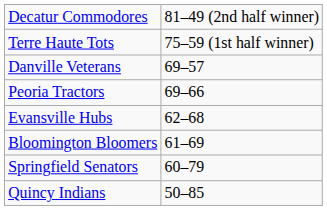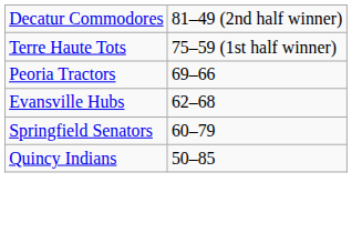 <table class="wikitable">
 <tr>
 <td><a href='#'>Decatur Commodores</a></td>
 <td>81–49 (2nd half winner)</td>
 </tr>
 <tr>
 <td><a href='#'>Terre Haute Tots</a></td>
 <td>75–59 (1st half winner)</td>
 </tr>
 <tr>
-<td><a href='#'>Danville Veterans</a></td>
-<td>69–57</td>
-</tr>
-<tr>
 <td><a href='#'>Peoria Tractors</a></td>
 <td>69–66</td>
 </tr>
 <tr>
 <td><a href='#'>Evansville Hubs</a></td>
 <td>62–68</td>
-</tr>
-<tr>
-<td><a href='#'>Bloomington Bloomers</a></td>
-<td>61–69</td>
 </tr>
 <tr>
 <td><a href='#'>Springfield Senators</a></td>
 <td>60–79</td>
 </tr>
 <tr>
 <td><a href='#'>Quincy Indians</a></td>
 <td>50–85</td>
 </tr>
 </table>
